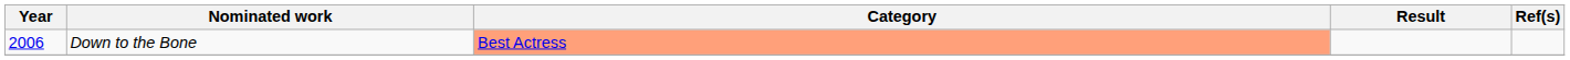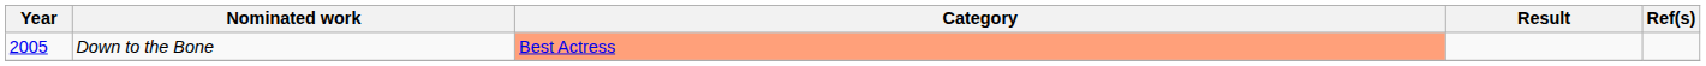 <table class="wikitable">
 <tr>
 <th width=4%>Year</th>
 <th width=27%>Nominated work</th>
 <th width=57%>Category</th>
 <th width=12%>Result</th>
 <th width=4%>Ref(s)</th>
 </tr>
 <tr>
-<td><a href='#'>2006</a></td>
+<td><a href='#'>2005</a></td>
 <td><em>Down to the Bone</em></td>
 <td style="background: lightsalmon;"><a href='#'>Best Actress</a></td>
 <td></td>
 <td></td>
 </tr>
 <tr>
 </tr>
 </table>
